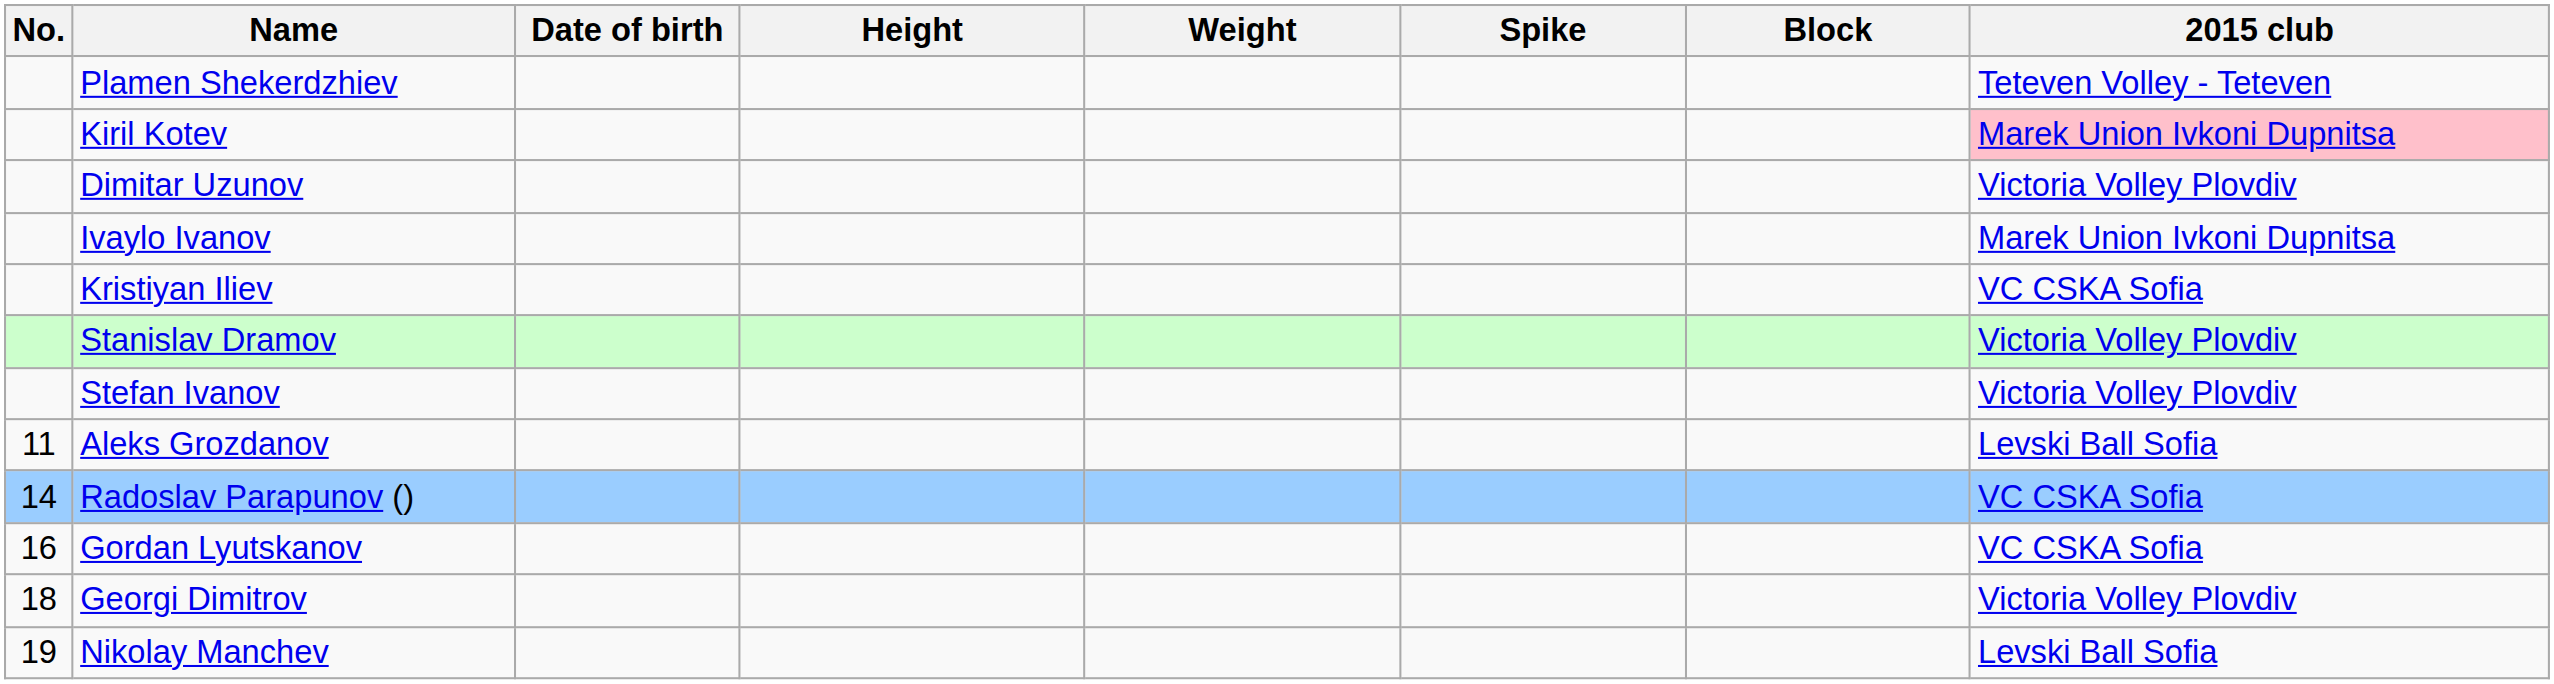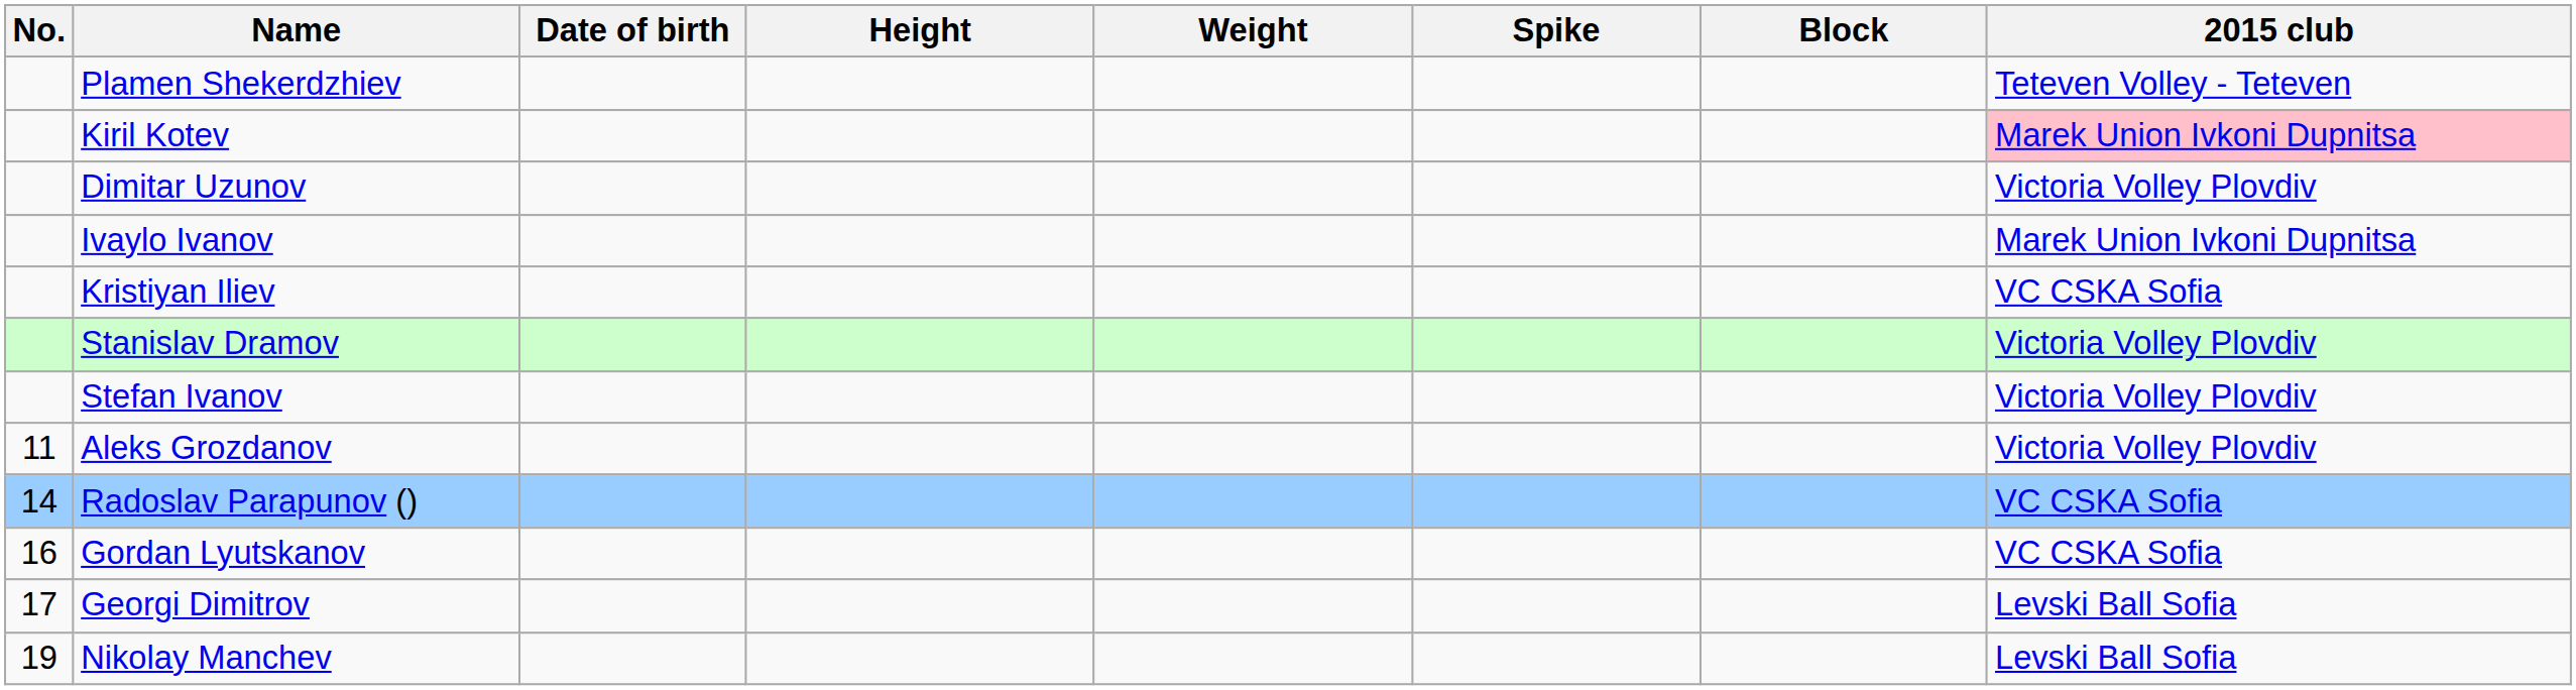 <table class="wikitable sortable" style="text-align:center;">
 <tr>
 <th>No.</th>
 <th style="width:14em">Name</th>
 <th style="width:7em">Date of birth</th>
 <th style="width:11em">Height</th>
 <th style="width:10em">Weight</th>
 <th style="width:9em">Spike</th>
 <th style="width:9em">Block</th>
 <th style="width:19em">2015 club</th>
 </tr>
 <tr>
 <td></td>
 <td align=left><a href='#'>Plamen Shekerdzhiev</a></td>
 <td align=right></td>
 <td></td>
 <td></td>
 <td></td>
 <td></td>
 <td align=left> <a href='#'>Teteven Volley - Teteven</a></td>
 </tr>
 <tr>
 <td></td>
 <td align=left><a href='#'>Kiril Kotev</a></td>
 <td align=right></td>
 <td></td>
 <td></td>
 <td></td>
 <td></td>
 <td align=left style="background: pink;"> <a href='#'>Marek Union Ivkoni Dupnitsa</a></td>
 </tr>
 <tr>
 <td></td>
 <td align=left><a href='#'>Dimitar Uzunov</a></td>
 <td align=right></td>
 <td></td>
 <td></td>
 <td></td>
 <td></td>
 <td align=left> <a href='#'>Victoria Volley Plovdiv</a></td>
 </tr>
 <tr>
 <td></td>
 <td align=left><a href='#'>Ivaylo Ivanov</a></td>
 <td align=right></td>
 <td></td>
 <td></td>
 <td></td>
 <td></td>
 <td align=left> <a href='#'>Marek Union Ivkoni Dupnitsa</a></td>
 </tr>
 <tr>
 <td></td>
 <td align=left><a href='#'>Kristiyan Iliev</a></td>
 <td align=right></td>
 <td></td>
 <td></td>
 <td></td>
 <td></td>
 <td align=left> <a href='#'>VC CSKA Sofia</a></td>
 </tr>
 <tr bgcolor=#ccffcc>
 <td></td>
 <td align=left><a href='#'>Stanislav Dramov</a></td>
 <td align=right></td>
 <td></td>
 <td></td>
 <td></td>
 <td></td>
 <td align=left> <a href='#'>Victoria Volley Plovdiv</a></td>
 </tr>
 <tr>
 <td></td>
 <td align=left><a href='#'>Stefan Ivanov</a></td>
 <td align=right></td>
 <td></td>
 <td></td>
 <td></td>
 <td></td>
 <td align=left> <a href='#'>Victoria Volley Plovdiv</a></td>
 </tr>
 <tr>
 <td>11</td>
 <td align=left><a href='#'>Aleks Grozdanov</a></td>
 <td align=right></td>
 <td></td>
 <td></td>
 <td></td>
 <td></td>
-<td align=left> <a href='#'>Levski Ball Sofia</a></td>
+<td align=left> <a href='#'>Victoria Volley Plovdiv</a></td>
 </tr>
 <tr bgcolor=#9acdff>
 <td>14</td>
 <td align=left><a href='#'>Radoslav Parapunov</a> ()</td>
 <td align=right></td>
 <td></td>
 <td></td>
 <td></td>
 <td></td>
 <td align=left> <a href='#'>VC CSKA Sofia</a></td>
 </tr>
 <tr>
 <td>16</td>
 <td align=left><a href='#'>Gordan Lyutskanov</a></td>
 <td align=right></td>
 <td></td>
 <td></td>
 <td></td>
 <td></td>
 <td align=left> <a href='#'>VC CSKA Sofia</a></td>
 </tr>
 <tr>
-<td>18</td>
+<td>17</td>
 <td align=left><a href='#'>Georgi Dimitrov</a></td>
 <td align=right></td>
 <td></td>
 <td></td>
 <td></td>
 <td></td>
-<td align=left> <a href='#'>Victoria Volley Plovdiv</a></td>
+<td align=left> <a href='#'>Levski Ball Sofia</a></td>
 </tr>
 <tr>
 <td>19</td>
 <td align=left><a href='#'>Nikolay Manchev</a></td>
 <td align=right></td>
 <td></td>
 <td></td>
 <td></td>
 <td></td>
 <td align=left> <a href='#'>Levski Ball Sofia</a></td>
 </tr>
 </table>
